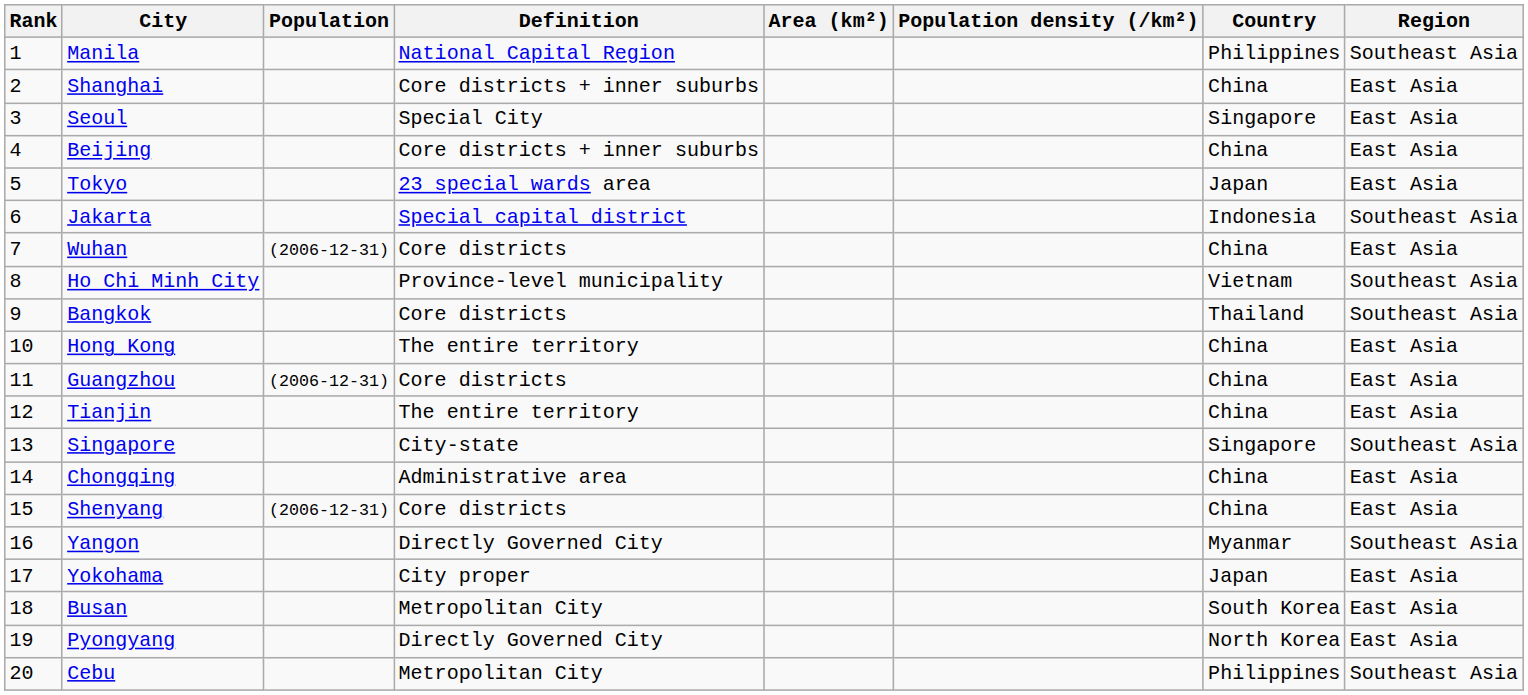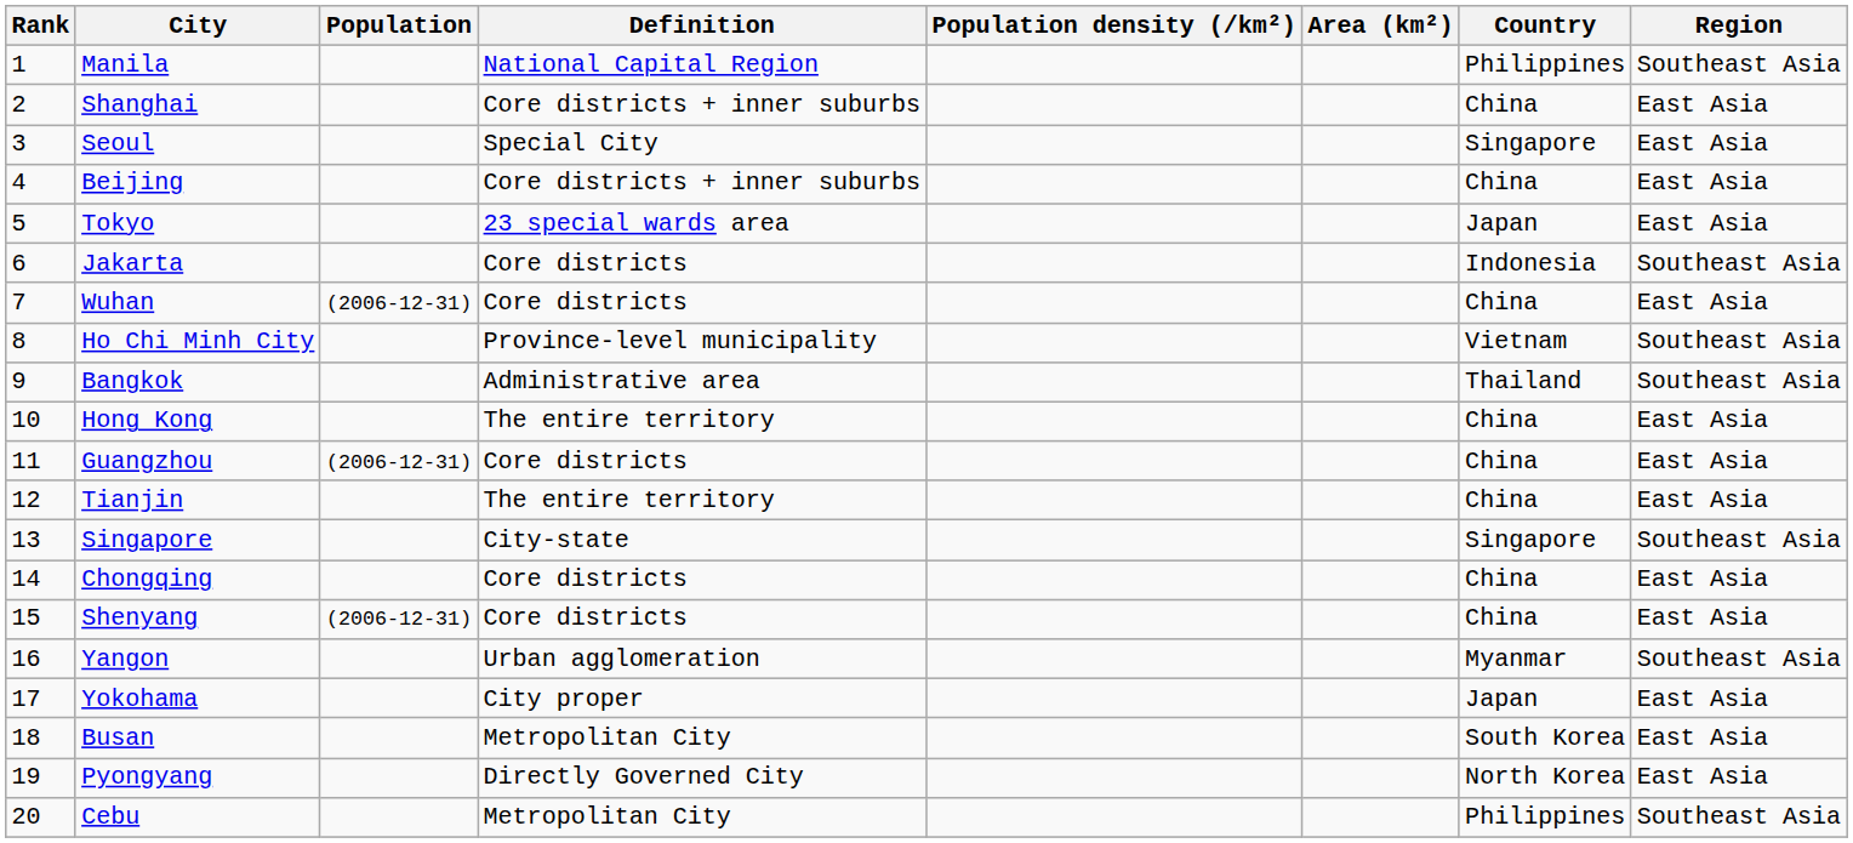 <table class="sortable wikitable">
 <tr>
 <th>Rank</th>
 <th>City</th>
 <th>Population</th>
 <th>Definition</th>
+<th>Population density (/km²)</th>
 <th>Area (km²)</th>
-<th>Population density (/km²)</th>
 <th>Country</th>
 <th>Region</th>
 </tr>
 <tr>
 <td>1</td>
 <td><a href='#'>Manila</a></td>
 <td></td>
 <td><a href='#'>National Capital Region</a></td>
 <td></td>
 <td></td>
 <td>Philippines</td>
 <td>Southeast Asia</td>
 </tr>
 <tr>
 <td>2</td>
 <td><a href='#'>Shanghai</a></td>
 <td></td>
 <td>Core districts + inner suburbs</td>
 <td></td>
 <td></td>
 <td>China</td>
 <td>East Asia</td>
 </tr>
 <tr>
 <td>3</td>
 <td><a href='#'>Seoul</a></td>
 <td></td>
 <td>Special City</td>
 <td></td>
 <td></td>
 <td>Singapore</td>
 <td>East Asia</td>
 </tr>
 <tr>
 <td>4</td>
 <td><a href='#'>Beijing</a></td>
 <td></td>
 <td>Core districts + inner suburbs</td>
 <td></td>
 <td></td>
 <td>China</td>
 <td>East Asia</td>
 </tr>
 <tr>
 <td>5</td>
 <td><a href='#'>Tokyo</a></td>
 <td></td>
 <td><a href='#'>23 special wards</a> area</td>
 <td></td>
 <td></td>
 <td>Japan</td>
 <td>East Asia</td>
 </tr>
 <tr>
 <td>6</td>
 <td><a href='#'>Jakarta</a></td>
 <td></td>
-<td><a href='#'>Special capital district</a></td>
+<td>Core districts</td>
 <td></td>
 <td></td>
 <td>Indonesia</td>
 <td>Southeast Asia</td>
 </tr>
 <tr>
 <td>7</td>
 <td><a href='#'>Wuhan</a></td>
 <td> <small>(2006-12-31)</small></td>
 <td>Core districts</td>
 <td></td>
 <td></td>
 <td>China</td>
 <td>East Asia</td>
 </tr>
 <tr>
 <td>8</td>
 <td><a href='#'>Ho Chi Minh City</a></td>
 <td></td>
 <td>Province-level municipality</td>
 <td></td>
 <td></td>
 <td>Vietnam</td>
 <td>Southeast Asia</td>
 </tr>
 <tr>
 <td>9</td>
 <td><a href='#'>Bangkok</a></td>
 <td></td>
-<td>Core districts</td>
+<td>Administrative area</td>
 <td></td>
 <td></td>
 <td>Thailand</td>
 <td>Southeast Asia</td>
 </tr>
 <tr>
 <td>10</td>
 <td><a href='#'>Hong Kong</a></td>
 <td></td>
 <td>The entire territory</td>
 <td></td>
 <td></td>
 <td>China</td>
 <td>East Asia</td>
 </tr>
 <tr>
 <td>11</td>
 <td><a href='#'>Guangzhou</a></td>
 <td> <small>(2006-12-31)</small></td>
 <td>Core districts</td>
 <td></td>
 <td></td>
 <td>China</td>
 <td>East Asia</td>
 </tr>
 <tr>
 <td>12</td>
 <td><a href='#'>Tianjin</a></td>
 <td></td>
 <td>The entire territory</td>
 <td></td>
 <td></td>
 <td>China</td>
 <td>East Asia</td>
 </tr>
 <tr>
 <td>13</td>
 <td><a href='#'>Singapore</a></td>
 <td></td>
 <td>City-state</td>
 <td></td>
 <td></td>
 <td>Singapore</td>
 <td>Southeast Asia</td>
 </tr>
 <tr>
 <td>14</td>
 <td><a href='#'>Chongqing</a></td>
 <td></td>
-<td>Administrative area</td>
+<td>Core districts</td>
 <td></td>
 <td></td>
 <td>China</td>
 <td>East Asia</td>
 </tr>
 <tr>
 <td>15</td>
 <td><a href='#'>Shenyang</a></td>
 <td> <small>(2006-12-31)</small></td>
 <td>Core districts</td>
 <td></td>
 <td></td>
 <td>China</td>
 <td>East Asia</td>
 </tr>
 <tr>
 <td>16</td>
 <td><a href='#'>Yangon</a></td>
 <td></td>
-<td>Directly Governed City</td>
+<td>Urban agglomeration</td>
 <td></td>
 <td></td>
 <td>Myanmar</td>
 <td>Southeast Asia</td>
 </tr>
 <tr>
 <td>17</td>
 <td><a href='#'>Yokohama</a></td>
 <td></td>
 <td>City proper</td>
 <td></td>
 <td></td>
 <td>Japan</td>
 <td>East Asia</td>
 </tr>
 <tr>
 <td>18</td>
 <td><a href='#'>Busan</a></td>
 <td></td>
 <td>Metropolitan City</td>
 <td></td>
 <td></td>
 <td>South Korea</td>
 <td>East Asia</td>
 </tr>
 <tr>
 <td>19</td>
 <td><a href='#'>Pyongyang</a></td>
 <td></td>
 <td>Directly Governed City</td>
 <td></td>
 <td></td>
 <td>North Korea</td>
 <td>East Asia</td>
 </tr>
 <tr>
 <td>20</td>
 <td><a href='#'>Cebu</a></td>
 <td></td>
 <td>Metropolitan City</td>
 <td></td>
 <td></td>
 <td>Philippines</td>
 <td>Southeast Asia</td>
 </tr>
 </table>
